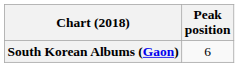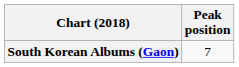 <table class="wikitable sortable plainrowheaders" style="text-align:center">
 <tr>
 <th scope="col">Chart (2018)</th>
 <th scope="col">Peak<br> position</th>
 </tr>
 <tr>
 <th scope="row">South Korean Albums (<a href='#'>Gaon</a>)</th>
-<td>6</td>
+<td>7</td>
 </tr>
 </table>
